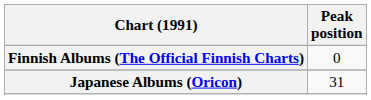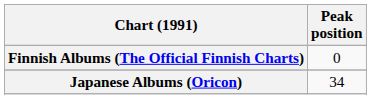 <table class="wikitable sortable plainrowheaders">
 <tr>
 <th scope="col">Chart (1991)</th>
 <th scope="col">Peak<br>position</th>
 </tr>
 <tr>
 </tr>
 <tr>
 </tr>
 <tr>
 <th scope="row">Finnish Albums (<a href='#'>The Official Finnish Charts</a>)</th>
 <td align="center">0</td>
 </tr>
 <tr>
 </tr>
 <tr>
 <th scope="row">Japanese Albums (<a href='#'>Oricon</a>)</th>
-<td align="center">31</td>
+<td align="center">34</td>
 </tr>
 <tr>
 </tr>
 <tr>
 </tr>
 <tr>
 </tr>
 <tr>
 </tr>
 </table>
